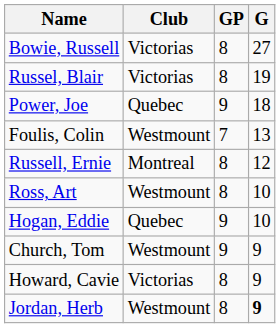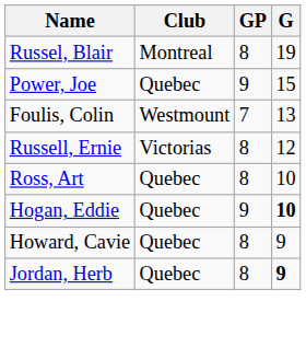 <table class="wikitable">
 <tr>
 <th>Name</th>
 <th>Club</th>
 <th>GP</th>
 <th>G</th>
 </tr>
 <tr>
-<td><a href='#'>Bowie, Russell</a></td>
-<td>Victorias</td>
-<td>8</td>
-<td>27</td>
-</tr>
-<tr>
 <td><a href='#'>Russel, Blair</a></td>
-<td>Victorias</td>
+<td>Montreal</td>
 <td>8</td>
 <td>19</td>
 </tr>
 <tr>
 <td><a href='#'>Power, Joe</a></td>
 <td>Quebec</td>
 <td>9</td>
-<td>18</td>
+<td>15</td>
 </tr>
 <tr>
 <td>Foulis, Colin</td>
 <td>Westmount</td>
 <td>7</td>
 <td>13</td>
 </tr>
 <tr>
 <td><a href='#'>Russell, Ernie</a></td>
-<td>Montreal</td>
+<td>Victorias</td>
 <td>8</td>
 <td>12</td>
 </tr>
 <tr>
 <td><a href='#'>Ross, Art</a></td>
-<td>Westmount</td>
+<td>Quebec</td>
 <td>8</td>
 <td>10</td>
 </tr>
 <tr>
 <td><a href='#'>Hogan, Eddie</a></td>
 <td>Quebec</td>
 <td>9</td>
-<td>10</td>
-</tr>
-<tr>
-<td>Church, Tom</td>
-<td>Westmount</td>
-<td>9</td>
-<td>9</td>
+<td><strong>10</strong></td>
 </tr>
 <tr>
 <td>Howard, Cavie</td>
-<td>Victorias</td>
+<td>Quebec</td>
 <td>8</td>
 <td>9</td>
 </tr>
 <tr>
 <td><a href='#'>Jordan, Herb</a></td>
-<td>Westmount</td>
+<td>Quebec</td>
 <td>8</td>
 <td><strong>9</strong></td>
 </tr>
 </table>
